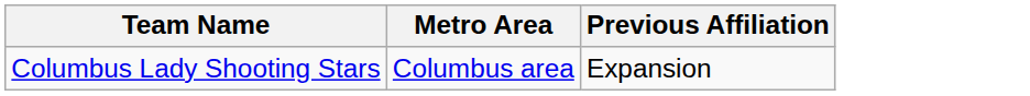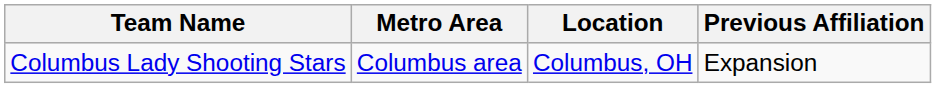 <table class="wikitable">
 <tr>
 <th>Team Name</th>
 <th>Metro Area</th>
+<th>Location</th>
 <th>Previous Affiliation</th>
 </tr>
 <tr>
 <td> <a href='#'>Columbus Lady Shooting Stars</a></td>
 <td><a href='#'>Columbus area</a></td>
+<td><a href='#'>Columbus, OH</a></td>
 <td>Expansion</td>
 </tr>
 </table>
